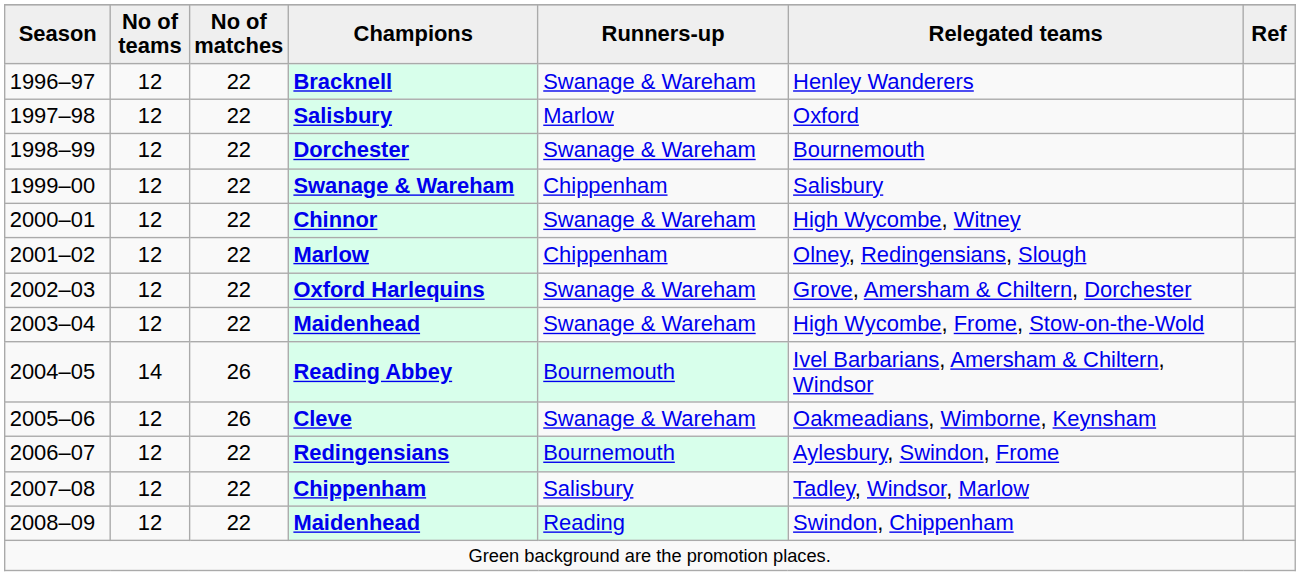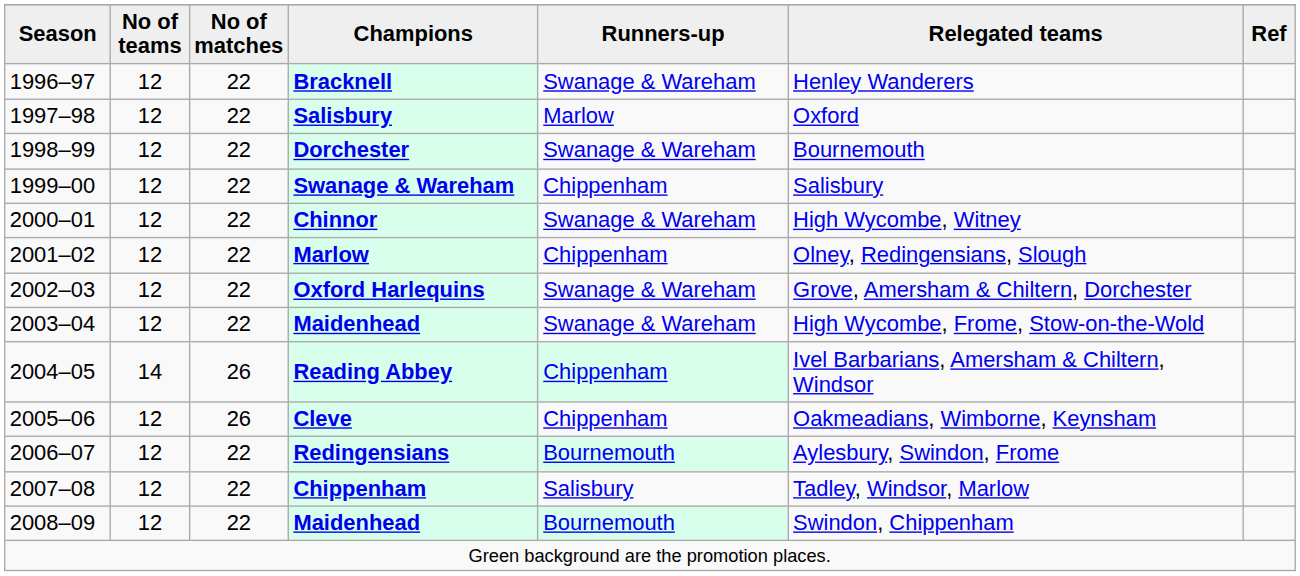 <table class="wikitable">
 <tr>
 </tr>
 <tr>
 <th style="background:#efefef; width:70px;">Season</th>
 <th style="background:#efefef; width:50px;">No of teams</th>
 <th style="background:#efefef; width:50px;">No of matches</th>
 <th style="background:#efefef; width:175px;">Champions</th>
 <th style="background:#efefef; width:175px;">Runners-up</th>
 <th style="background:#efefef; width:325px;">Relegated teams</th>
 <th style="background:#efefef; width:30px;">Ref</th>
 </tr>
 <tr align=left>
 <td>1996–97</td>
 <td style="text-align: center;">12</td>
 <td style="text-align: center;">22</td>
 <td style="background:#d8ffeb;"><strong><a href='#'>Bracknell</a></strong></td>
 <td><a href='#'>Swanage & Wareham</a></td>
 <td><a href='#'>Henley Wanderers</a></td>
 <td></td>
 </tr>
 <tr>
 <td>1997–98</td>
 <td style="text-align: center;">12</td>
 <td style="text-align: center;">22</td>
 <td style="background:#d8ffeb;"><strong><a href='#'>Salisbury</a></strong></td>
 <td><a href='#'>Marlow</a></td>
 <td><a href='#'>Oxford</a></td>
 <td></td>
 </tr>
 <tr>
 <td>1998–99</td>
 <td style="text-align: center;">12</td>
 <td style="text-align: center;">22</td>
 <td style="background:#d8ffeb;"><strong><a href='#'>Dorchester</a></strong></td>
 <td><a href='#'>Swanage & Wareham</a></td>
 <td><a href='#'>Bournemouth</a></td>
 <td></td>
 </tr>
 <tr>
 <td>1999–00</td>
 <td style="text-align: center;">12</td>
 <td style="text-align: center;">22</td>
 <td style="background:#d8ffeb;"><strong><a href='#'>Swanage & Wareham</a></strong></td>
 <td><a href='#'>Chippenham</a></td>
 <td><a href='#'>Salisbury</a></td>
 <td></td>
 </tr>
 <tr>
 <td>2000–01</td>
 <td style="text-align: center;">12</td>
 <td style="text-align: center;">22</td>
 <td style="background:#d8ffeb;"><strong><a href='#'>Chinnor</a></strong></td>
 <td><a href='#'>Swanage & Wareham</a></td>
 <td><a href='#'>High Wycombe</a>, <a href='#'>Witney</a></td>
 <td></td>
 </tr>
 <tr>
 <td>2001–02</td>
 <td style="text-align: center;">12</td>
 <td style="text-align: center;">22</td>
 <td style="background:#d8ffeb;"><strong><a href='#'>Marlow</a></strong></td>
 <td><a href='#'>Chippenham</a></td>
 <td><a href='#'>Olney</a>, <a href='#'>Redingensians</a>, <a href='#'>Slough</a></td>
 <td></td>
 </tr>
 <tr>
 <td>2002–03</td>
 <td style="text-align: center;">12</td>
 <td style="text-align: center;">22</td>
 <td style="background:#d8ffeb;"><strong><a href='#'>Oxford Harlequins</a></strong></td>
 <td><a href='#'>Swanage & Wareham</a></td>
 <td><a href='#'>Grove</a>, <a href='#'>Amersham & Chiltern</a>, <a href='#'>Dorchester</a></td>
 <td></td>
 </tr>
 <tr>
 <td>2003–04</td>
 <td style="text-align: center;">12</td>
 <td style="text-align: center;">22</td>
 <td style="background:#d8ffeb;"><strong><a href='#'>Maidenhead</a></strong></td>
 <td><a href='#'>Swanage & Wareham</a></td>
 <td><a href='#'>High Wycombe</a>, <a href='#'>Frome</a>, <a href='#'>Stow-on-the-Wold</a></td>
 <td></td>
 </tr>
 <tr>
 <td>2004–05</td>
 <td style="text-align: center;">14</td>
 <td style="text-align: center;">26</td>
 <td style="background:#d8ffeb;"><strong><a href='#'>Reading Abbey</a></strong></td>
-<td style="background:#d8ffeb;"><a href='#'>Bournemouth</a></td>
+<td style="background:#d8ffeb;"><a href='#'>Chippenham</a></td>
 <td><a href='#'>Ivel Barbarians</a>, <a href='#'>Amersham & Chiltern</a>, <a href='#'>Windsor</a></td>
 <td></td>
 </tr>
 <tr>
 <td>2005–06</td>
 <td style="text-align: center;">12</td>
 <td style="text-align: center;">26</td>
 <td style="background:#d8ffeb;"><strong><a href='#'>Cleve</a></strong></td>
-<td><a href='#'>Swanage & Wareham</a></td>
+<td><a href='#'>Chippenham</a></td>
 <td><a href='#'>Oakmeadians</a>, <a href='#'>Wimborne</a>, <a href='#'>Keynsham</a></td>
 <td></td>
 </tr>
 <tr>
 <td>2006–07</td>
 <td style="text-align: center;">12</td>
 <td style="text-align: center;">22</td>
 <td style="background:#d8ffeb;"><strong><a href='#'>Redingensians</a></strong></td>
 <td style="background:#d8ffeb;"><a href='#'>Bournemouth</a></td>
 <td><a href='#'>Aylesbury</a>, <a href='#'>Swindon</a>, <a href='#'>Frome</a></td>
 <td></td>
 </tr>
 <tr>
 <td>2007–08</td>
 <td style="text-align: center;">12</td>
 <td style="text-align: center;">22</td>
 <td style="background:#d8ffeb;"><strong><a href='#'>Chippenham</a></strong></td>
 <td><a href='#'>Salisbury</a></td>
 <td><a href='#'>Tadley</a>, <a href='#'>Windsor</a>, <a href='#'>Marlow</a></td>
 <td></td>
 </tr>
 <tr>
 <td>2008–09</td>
 <td style="text-align: center;">12</td>
 <td style="text-align: center;">22</td>
 <td style="background:#d8ffeb;"><strong><a href='#'>Maidenhead</a></strong></td>
-<td style="background:#d8ffeb;"><a href='#'>Reading</a></td>
+<td style="background:#d8ffeb;"><a href='#'>Bournemouth</a></td>
 <td><a href='#'>Swindon</a>, <a href='#'>Chippenham</a></td>
 <td></td>
 </tr>
 <tr>
 <td colspan="15"  style="border:0; font-size:smaller; text-align:center;"><span>Green background</span> are the promotion places.</td>
 </tr>
 </table>
